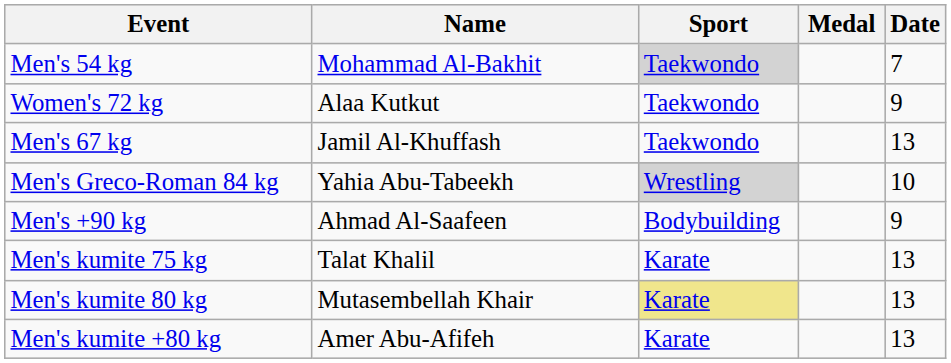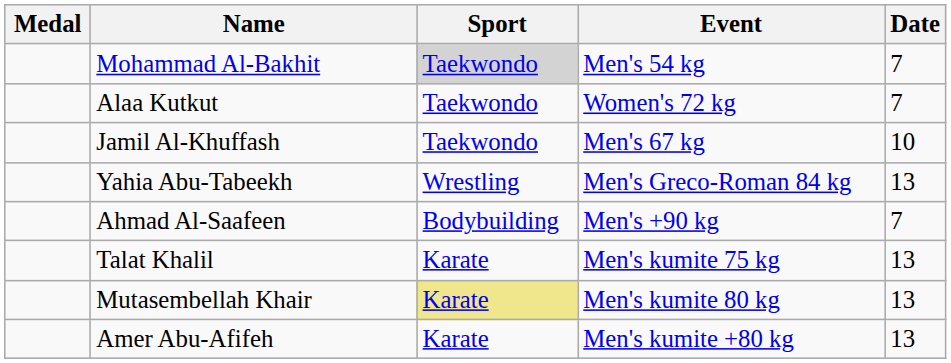 <table class="wikitable sortable" style="font-size:100%">
 <tr>
-<th width="250">Event</th>
+<th width="50">Medal</th>
 <th width="250">Name</th>
 <th width="100">Sport</th>
-<th width="50">Medal</th>
+<th width="250">Event</th>
 <th>Date</th>
 </tr>
 <tr>
-<td><a href='#'>Men's 54 kg</a></td>
+<td></td>
 <td><a href='#'>Mohammad Al-Bakhit</a></td>
 <td style="background: lightgrey;"><a href='#'>Taekwondo</a></td>
-<td></td>
+<td><a href='#'>Men's 54 kg</a></td>
 <td>7</td>
 </tr>
 <tr>
-<td><a href='#'>Women's 72 kg</a></td>
+<td></td>
 <td>Alaa Kutkut</td>
 <td><a href='#'>Taekwondo</a></td>
-<td></td>
-<td>9</td>
+<td><a href='#'>Women's 72 kg</a></td>
+<td>7</td>
 </tr>
 <tr>
-<td><a href='#'>Men's 67 kg</a></td>
+<td></td>
 <td>Jamil Al-Khuffash</td>
 <td><a href='#'>Taekwondo</a></td>
+<td><a href='#'>Men's 67 kg</a></td>
+<td>10</td>
+</tr>
+<tr>
 <td></td>
+<td>Yahia Abu-Tabeekh</td>
+<td><a href='#'>Wrestling</a></td>
+<td><a href='#'>Men's Greco-Roman 84 kg</a></td>
 <td>13</td>
 </tr>
 <tr>
-<td><a href='#'>Men's Greco-Roman 84 kg</a></td>
-<td>Yahia Abu-Tabeekh</td>
-<td style="background: lightgrey;"><a href='#'>Wrestling</a></td>
 <td></td>
-<td>10</td>
+<td>Ahmad Al-Saafeen</td>
+<td><a href='#'>Bodybuilding</a></td>
+<td><a href='#'>Men's +90 kg</a></td>
+<td>7</td>
 </tr>
 <tr>
-<td><a href='#'>Men's +90 kg</a></td>
-<td>Ahmad Al-Saafeen</td>
-<td><a href='#'>Bodybuilding</a></td>
 <td></td>
-<td>9</td>
-</tr>
-<tr>
-<td><a href='#'>Men's kumite 75 kg</a></td>
 <td>Talat Khalil</td>
 <td><a href='#'>Karate</a></td>
-<td></td>
+<td><a href='#'>Men's kumite 75 kg</a></td>
 <td>13</td>
 </tr>
 <tr>
-<td><a href='#'>Men's kumite 80 kg</a></td>
+<td></td>
 <td>Mutasembellah Khair</td>
 <td style="background: khaki;"><a href='#'>Karate</a></td>
-<td></td>
+<td><a href='#'>Men's kumite 80 kg</a></td>
 <td>13</td>
 </tr>
 <tr>
-<td><a href='#'>Men's kumite +80 kg</a></td>
+<td></td>
 <td>Amer Abu-Afifeh</td>
 <td><a href='#'>Karate</a></td>
-<td></td>
+<td><a href='#'>Men's kumite +80 kg</a></td>
 <td>13</td>
 </tr>
 </table>
